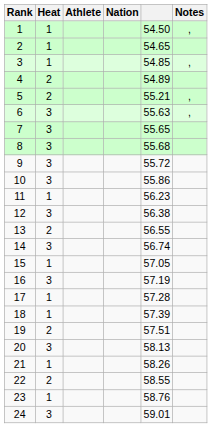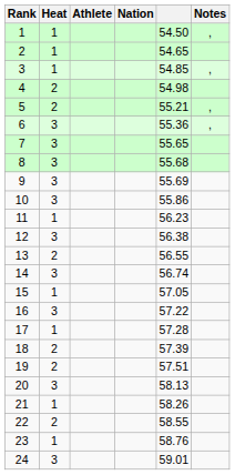 <table class="wikitable sortable" style="text-align:center">
 <tr>
 <th scope="col">Rank</th>
 <th scope="col">Heat</th>
 <th scope="col">Athlete</th>
 <th scope="col">Nation</th>
 <th scope="col"></th>
 <th scope="col">Notes</th>
 </tr>
 <tr bgcolor=ccffcc>
 <td>1</td>
 <td>1</td>
 <td style="text-align:left"></td>
 <td style="text-align:left"></td>
 <td>54.50</td>
 <td>, </td>
 </tr>
 <tr bgcolor=ccffcc>
 <td>2</td>
 <td>1</td>
 <td style="text-align:left"></td>
 <td style="text-align:left"></td>
 <td>54.65</td>
 <td></td>
 </tr>
 <tr bgcolor=ddffdd>
 <td>3</td>
 <td>1</td>
 <td style="text-align:left"></td>
 <td style="text-align:left"></td>
 <td>54.85</td>
 <td>, </td>
 </tr>
 <tr bgcolor=ccffcc>
 <td>4</td>
 <td>2</td>
 <td style="text-align:left"></td>
 <td style="text-align:left"></td>
-<td>54.89</td>
+<td>54.98</td>
 <td></td>
 </tr>
 <tr bgcolor=ccffcc>
 <td>5</td>
 <td>2</td>
 <td style="text-align:left"></td>
 <td style="text-align:left"></td>
 <td>55.21</td>
 <td>, </td>
 </tr>
 <tr bgcolor=ddffdd>
 <td>6</td>
 <td>3</td>
 <td style="text-align:left"></td>
 <td style="text-align:left"></td>
-<td>55.63</td>
+<td>55.36</td>
 <td>, </td>
 </tr>
 <tr bgcolor=ccffcc>
 <td>7</td>
 <td>3</td>
 <td style="text-align:left"></td>
 <td style="text-align:left"></td>
 <td>55.65</td>
 <td></td>
 </tr>
 <tr bgcolor=ccffcc>
 <td>8</td>
 <td>3</td>
 <td style="text-align:left"></td>
 <td style="text-align:left"></td>
 <td>55.68</td>
 <td></td>
 </tr>
 <tr>
 <td>9</td>
 <td>3</td>
 <td style="text-align:left"></td>
 <td style="text-align:left"></td>
-<td>55.72</td>
+<td>55.69</td>
 <td></td>
 </tr>
 <tr>
 <td>10</td>
 <td>3</td>
 <td style="text-align:left"></td>
 <td style="text-align:left"></td>
 <td>55.86</td>
 <td></td>
 </tr>
 <tr>
 <td>11</td>
 <td>1</td>
 <td style="text-align:left"></td>
 <td style="text-align:left"></td>
 <td>56.23</td>
 <td></td>
 </tr>
 <tr>
 <td>12</td>
 <td>3</td>
 <td style="text-align:left"></td>
 <td style="text-align:left"></td>
 <td>56.38</td>
 <td></td>
 </tr>
 <tr>
 <td>13</td>
 <td>2</td>
 <td style="text-align:left"></td>
 <td style="text-align:left"></td>
 <td>56.55</td>
 <td></td>
 </tr>
 <tr>
 <td>14</td>
 <td>3</td>
 <td style="text-align:left"></td>
 <td style="text-align:left"></td>
 <td>56.74</td>
 <td></td>
 </tr>
 <tr>
 <td>15</td>
 <td>1</td>
 <td style="text-align:left"></td>
 <td style="text-align:left"></td>
 <td>57.05</td>
 <td></td>
 </tr>
 <tr>
 <td>16</td>
 <td>3</td>
 <td style="text-align:left"></td>
 <td style="text-align:left"></td>
-<td>57.19</td>
+<td>57.22</td>
 <td></td>
 </tr>
 <tr>
 <td>17</td>
 <td>1</td>
 <td style="text-align:left"></td>
 <td style="text-align:left"></td>
 <td>57.28</td>
 <td></td>
 </tr>
 <tr>
 <td>18</td>
-<td>1</td>
+<td>2</td>
 <td style="text-align:left"></td>
 <td style="text-align:left"></td>
 <td>57.39</td>
 <td></td>
 </tr>
 <tr>
 <td>19</td>
 <td>2</td>
 <td style="text-align:left"></td>
 <td style="text-align:left"></td>
 <td>57.51</td>
 <td></td>
 </tr>
 <tr>
 <td>20</td>
 <td>3</td>
 <td style="text-align:left"></td>
 <td style="text-align:left"></td>
 <td>58.13</td>
 <td></td>
 </tr>
 <tr>
 <td>21</td>
 <td>1</td>
 <td style="text-align:left"></td>
 <td style="text-align:left"></td>
 <td>58.26</td>
 <td></td>
 </tr>
 <tr>
 <td>22</td>
 <td>2</td>
 <td style="text-align:left"></td>
 <td style="text-align:left"></td>
 <td>58.55</td>
 <td></td>
 </tr>
 <tr>
 <td>23</td>
 <td>1</td>
 <td style="text-align:left"></td>
 <td style="text-align:left"></td>
 <td>58.76</td>
 <td></td>
 </tr>
 <tr>
 <td>24</td>
 <td>3</td>
 <td style="text-align:left"></td>
 <td style="text-align:left"></td>
 <td>59.01</td>
 <td></td>
 </tr>
 </table>
